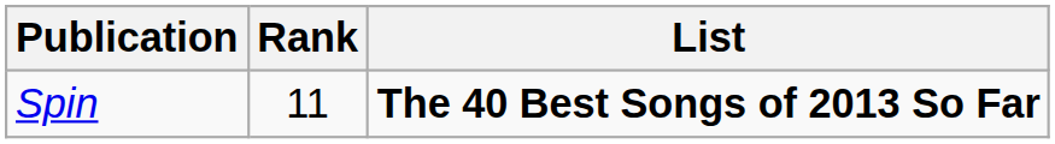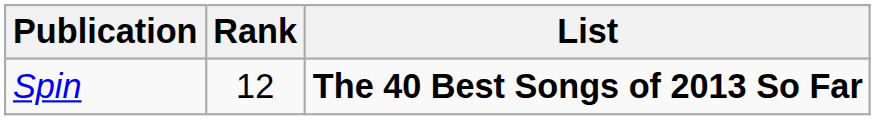 <table class="wikitable">
 <tr>
 <th>Publication</th>
 <th>Rank</th>
 <th>List</th>
 </tr>
 <tr Ad>
 <td><em><a href='#'>Spin</a></em></td>
-<td align=center>11</td>
+<td align=center>12</td>
 <td><strong>The 40 Best Songs of 2013 So Far</strong></td>
 </tr>
 </table>
